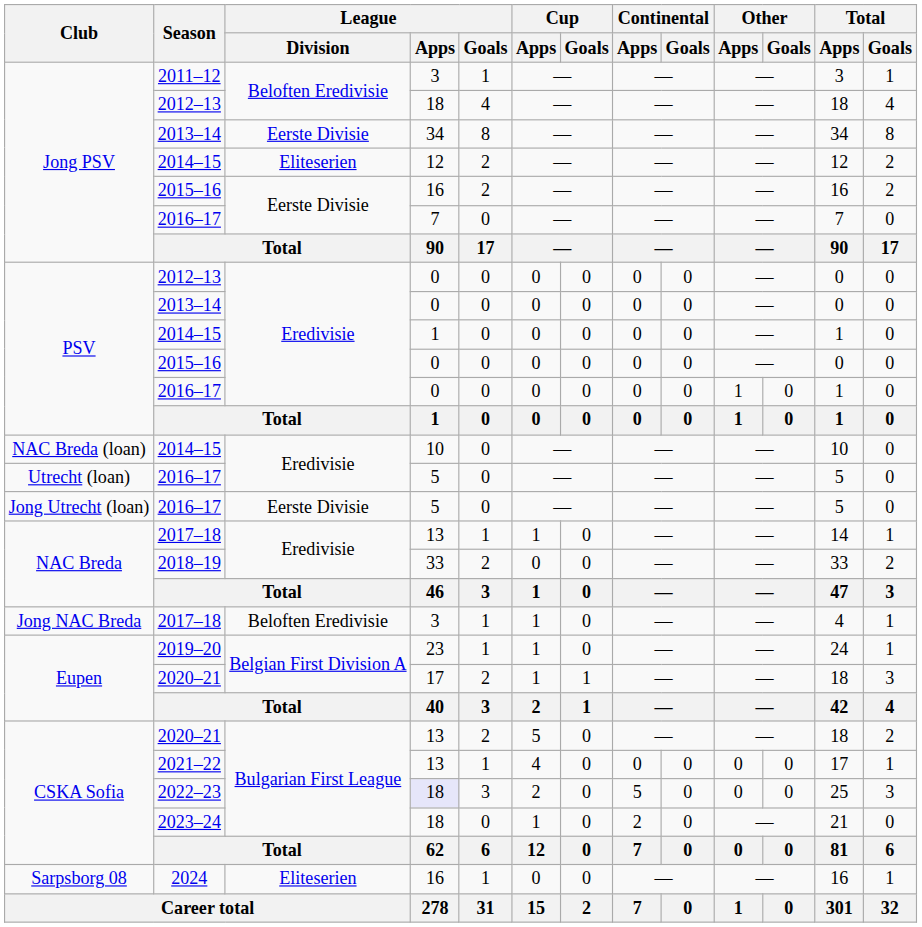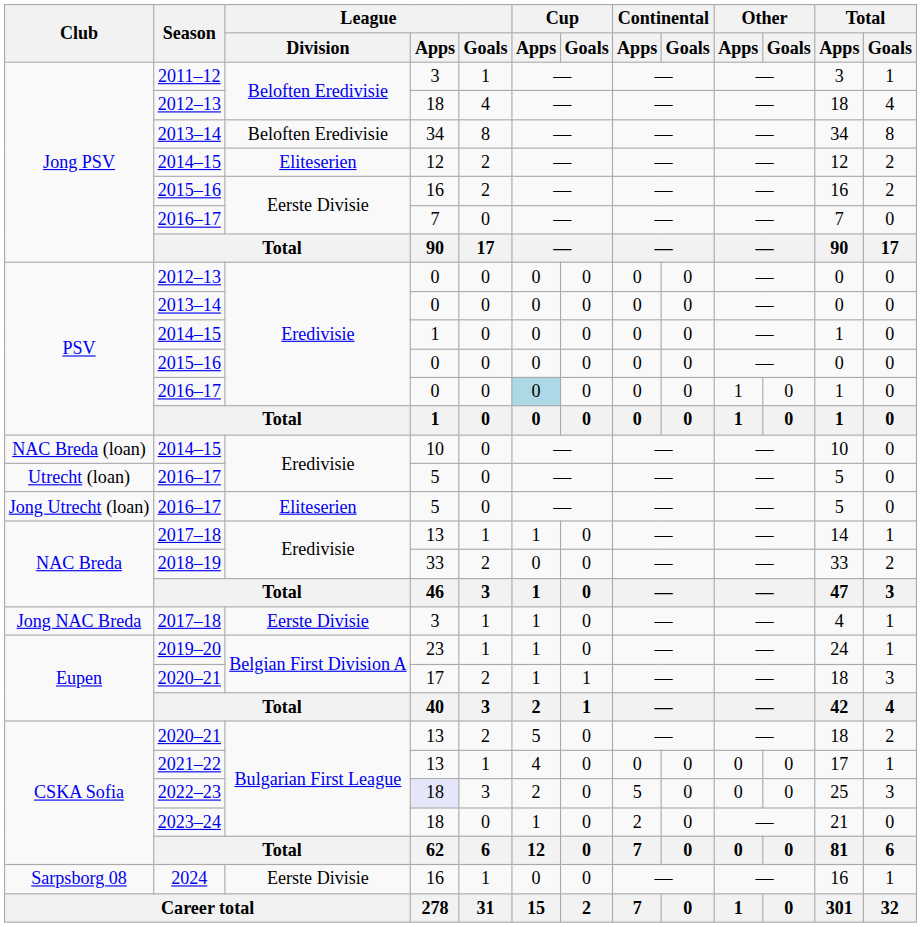 <table class="wikitable" style="text-align:center">
 <tr>
 <th rowspan="2">Club</th>
 <th rowspan="2">Season</th>
 <th colspan="3">League</th>
 <th colspan="2">Cup</th>
 <th colspan="2">Continental</th>
 <th colspan="2">Other</th>
 <th colspan="2">Total</th>
 </tr>
 <tr>
 <th>Division</th>
 <th>Apps</th>
 <th>Goals</th>
 <th>Apps</th>
 <th>Goals</th>
 <th>Apps</th>
 <th>Goals</th>
 <th>Apps</th>
 <th>Goals</th>
 <th>Apps</th>
 <th>Goals</th>
 </tr>
 <tr>
 <td rowspan="7"><a href='#'>Jong PSV</a></td>
 <td><a href='#'>2011–12</a></td>
 <td rowspan="2"><a href='#'>Beloften Eredivisie</a></td>
 <td>3</td>
 <td>1</td>
 <td colspan="2">—</td>
 <td colspan="2">—</td>
 <td colspan="2">—</td>
 <td>3</td>
 <td>1</td>
 </tr>
 <tr>
 <td><a href='#'>2012–13</a></td>
 <td>18</td>
 <td>4</td>
 <td colspan="2">—</td>
 <td colspan="2">—</td>
 <td colspan="2">—</td>
 <td>18</td>
 <td>4</td>
 </tr>
 <tr>
 <td><a href='#'>2013–14</a></td>
-<td><a href='#'>Eerste Divisie</a></td>
+<td>Beloften Eredivisie</td>
 <td>34</td>
 <td>8</td>
 <td colspan="2">—</td>
 <td colspan="2">—</td>
 <td colspan="2">—</td>
 <td>34</td>
 <td>8</td>
 </tr>
 <tr>
 <td><a href='#'>2014–15</a></td>
 <td><a href='#'>Eliteserien</a></td>
 <td>12</td>
 <td>2</td>
 <td colspan="2">—</td>
 <td colspan="2">—</td>
 <td colspan="2">—</td>
 <td>12</td>
 <td>2</td>
 </tr>
 <tr>
 <td><a href='#'>2015–16</a></td>
 <td rowspan="2">Eerste Divisie</td>
 <td>16</td>
 <td>2</td>
 <td colspan="2">—</td>
 <td colspan="2">—</td>
 <td colspan="2">—</td>
 <td>16</td>
 <td>2</td>
 </tr>
 <tr>
 <td><a href='#'>2016–17</a></td>
 <td>7</td>
 <td>0</td>
 <td colspan="2">—</td>
 <td colspan="2">—</td>
 <td colspan="2">—</td>
 <td>7</td>
 <td>0</td>
 </tr>
 <tr>
 <th colspan="2">Total</th>
 <th>90</th>
 <th>17</th>
 <th colspan="2">—</th>
 <th colspan="2">—</th>
 <th colspan="2">—</th>
 <th>90</th>
 <th>17</th>
 </tr>
 <tr>
 <td rowspan="6"><a href='#'>PSV</a></td>
 <td><a href='#'>2012–13</a></td>
 <td rowspan="5"><a href='#'>Eredivisie</a></td>
 <td>0</td>
 <td>0</td>
 <td>0</td>
 <td>0</td>
 <td>0</td>
 <td>0</td>
 <td colspan="2">—</td>
 <td>0</td>
 <td>0</td>
 </tr>
 <tr>
 <td><a href='#'>2013–14</a></td>
 <td>0</td>
 <td>0</td>
 <td>0</td>
 <td>0</td>
 <td>0</td>
 <td>0</td>
 <td colspan="2">—</td>
 <td>0</td>
 <td>0</td>
 </tr>
 <tr>
 <td><a href='#'>2014–15</a></td>
 <td>1</td>
 <td>0</td>
 <td>0</td>
 <td>0</td>
 <td>0</td>
 <td>0</td>
 <td colspan="2">—</td>
 <td>1</td>
 <td>0</td>
 </tr>
 <tr>
 <td><a href='#'>2015–16</a></td>
 <td>0</td>
 <td>0</td>
 <td>0</td>
 <td>0</td>
 <td>0</td>
 <td>0</td>
 <td colspan="2">—</td>
 <td>0</td>
 <td>0</td>
 </tr>
 <tr>
 <td><a href='#'>2016–17</a></td>
 <td>0</td>
 <td>0</td>
-<td>0</td>
+<td style="background: lightblue;">0</td>
 <td>0</td>
 <td>0</td>
 <td>0</td>
 <td>1</td>
 <td>0</td>
 <td>1</td>
 <td>0</td>
 </tr>
 <tr>
 <th colspan="2">Total</th>
 <th>1</th>
 <th>0</th>
 <th>0</th>
 <th>0</th>
 <th>0</th>
 <th>0</th>
 <th>1</th>
 <th>0</th>
 <th>1</th>
 <th>0</th>
 </tr>
 <tr>
 <td><a href='#'>NAC Breda</a> (loan)</td>
 <td><a href='#'>2014–15</a></td>
 <td rowspan="2">Eredivisie</td>
 <td>10</td>
 <td>0</td>
 <td colspan="2">—</td>
 <td colspan="2">—</td>
 <td colspan="2">—</td>
 <td>10</td>
 <td>0</td>
 </tr>
 <tr>
 <td><a href='#'>Utrecht</a> (loan)</td>
 <td><a href='#'>2016–17</a></td>
 <td>5</td>
 <td>0</td>
 <td colspan="2">—</td>
 <td colspan="2">—</td>
 <td colspan="2">—</td>
 <td>5</td>
 <td>0</td>
 </tr>
 <tr>
 <td><a href='#'>Jong Utrecht</a> (loan)</td>
 <td><a href='#'>2016–17</a></td>
-<td>Eerste Divisie</td>
+<td><a href='#'>Eliteserien</a></td>
 <td>5</td>
 <td>0</td>
 <td colspan="2">—</td>
 <td colspan="2">—</td>
 <td colspan="2">—</td>
 <td>5</td>
 <td>0</td>
 </tr>
 <tr>
 <td rowspan="3"><a href='#'>NAC Breda</a></td>
 <td><a href='#'>2017–18</a></td>
 <td rowspan="2">Eredivisie</td>
 <td>13</td>
 <td>1</td>
 <td>1</td>
 <td>0</td>
 <td colspan="2">—</td>
 <td colspan="2">—</td>
 <td>14</td>
 <td>1</td>
 </tr>
 <tr>
 <td><a href='#'>2018–19</a></td>
 <td>33</td>
 <td>2</td>
 <td>0</td>
 <td>0</td>
 <td colspan="2">—</td>
 <td colspan="2">—</td>
 <td>33</td>
 <td>2</td>
 </tr>
 <tr>
 <th colspan="2">Total</th>
 <th>46</th>
 <th>3</th>
 <th>1</th>
 <th>0</th>
 <th colspan="2">—</th>
 <th colspan="2">—</th>
 <th>47</th>
 <th>3</th>
 </tr>
 <tr>
 <td><a href='#'>Jong NAC Breda</a></td>
 <td><a href='#'>2017–18</a></td>
-<td>Beloften Eredivisie</td>
+<td><a href='#'>Eerste Divisie</a></td>
 <td>3</td>
 <td>1</td>
 <td>1</td>
 <td>0</td>
 <td colspan="2">—</td>
 <td colspan="2">—</td>
 <td>4</td>
 <td>1</td>
 </tr>
 <tr>
 <td rowspan="3"><a href='#'>Eupen</a></td>
 <td><a href='#'>2019–20</a></td>
 <td rowspan="2"><a href='#'>Belgian First Division A</a></td>
 <td>23</td>
 <td>1</td>
 <td>1</td>
 <td>0</td>
 <td colspan="2">—</td>
 <td colspan="2">—</td>
 <td>24</td>
 <td>1</td>
 </tr>
 <tr>
 <td><a href='#'>2020–21</a></td>
 <td>17</td>
 <td>2</td>
 <td>1</td>
 <td>1</td>
 <td colspan="2">—</td>
 <td colspan="2">—</td>
 <td>18</td>
 <td>3</td>
 </tr>
 <tr>
 <th colspan="2">Total</th>
 <th>40</th>
 <th>3</th>
 <th>2</th>
 <th>1</th>
 <th colspan="2">—</th>
 <th colspan="2">—</th>
 <th>42</th>
 <th>4</th>
 </tr>
 <tr>
 <td rowspan=5><a href='#'>CSKA Sofia</a></td>
 <td><a href='#'>2020–21</a></td>
 <td rowspan=4><a href='#'>Bulgarian First League</a></td>
 <td>13</td>
 <td>2</td>
 <td>5</td>
 <td>0</td>
 <td colspan="2">—</td>
 <td colspan="2">—</td>
 <td>18</td>
 <td>2</td>
 </tr>
 <tr>
 <td><a href='#'>2021–22</a></td>
 <td>13</td>
 <td>1</td>
 <td>4</td>
 <td>0</td>
 <td>0</td>
 <td>0</td>
 <td>0</td>
 <td>0</td>
 <td>17</td>
 <td>1</td>
 </tr>
 <tr>
 <td><a href='#'>2022–23</a></td>
 <td style="background: lavender;">18</td>
 <td>3</td>
 <td>2</td>
 <td>0</td>
 <td>5</td>
 <td>0</td>
 <td>0</td>
 <td>0</td>
 <td>25</td>
 <td>3</td>
 </tr>
 <tr>
 <td><a href='#'>2023–24</a></td>
 <td>18</td>
 <td>0</td>
 <td>1</td>
 <td>0</td>
 <td>2</td>
 <td>0</td>
 <td colspan="2">—</td>
 <td>21</td>
 <td>0</td>
 </tr>
 <tr>
 <th colspan="2">Total</th>
 <th>62</th>
 <th>6</th>
 <th>12</th>
 <th>0</th>
 <th>7</th>
 <th>0</th>
 <th>0</th>
 <th>0</th>
 <th>81</th>
 <th>6</th>
 </tr>
 <tr>
 <td><a href='#'>Sarpsborg 08</a></td>
 <td><a href='#'>2024</a></td>
-<td><a href='#'>Eliteserien</a></td>
+<td>Eerste Divisie</td>
 <td>16</td>
 <td>1</td>
 <td>0</td>
 <td>0</td>
 <td colspan="2">—</td>
 <td colspan="2">—</td>
 <td>16</td>
 <td>1</td>
 </tr>
 <tr>
 <th colspan="3">Career total</th>
 <th>278</th>
 <th>31</th>
 <th>15</th>
 <th>2</th>
 <th>7</th>
 <th>0</th>
 <th>1</th>
 <th>0</th>
 <th>301</th>
 <th>32</th>
 </tr>
 </table>
